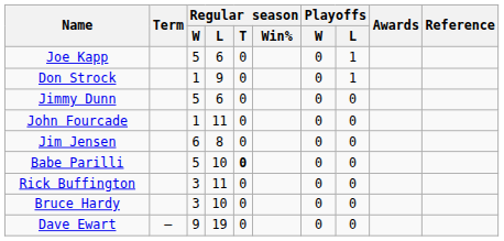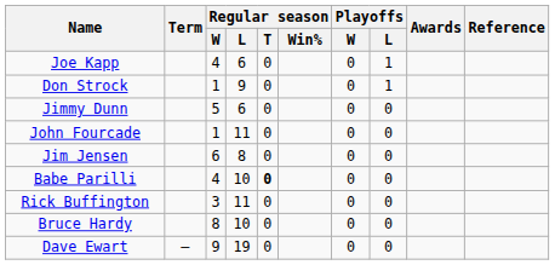 <table class="wikitable">
 <tr>
 <th rowspan="2" style="width:140px;">Name</th>
 <th rowspan="2">Term</th>
 <th colspan="4">Regular season</th>
 <th colspan="2">Playoffs</th>
 <th rowspan="2">Awards</th>
 <th rowspan="2">Reference</th>
 </tr>
 <tr>
 <th>W</th>
 <th>L</th>
 <th>T</th>
 <th>Win%</th>
 <th>W</th>
 <th>L</th>
 </tr>
 <tr>
 <td style="text-align:center;"><a href='#'>Joe Kapp</a></td>
 <td style="text-align:center;"></td>
-<td style="text-align:center;">5</td>
+<td style="text-align:center;">4</td>
 <td style="text-align:center;">6</td>
 <td style="text-align:center;">0</td>
 <td style="text-align:center;"></td>
 <td style="text-align:center;">0</td>
 <td style="text-align:center;">1</td>
 <td style="text-align:center;"></td>
 <td style="text-align:center;"></td>
 </tr>
 <tr>
 <td style="text-align:center;"><a href='#'>Don Strock</a></td>
 <td style="text-align:center;"></td>
 <td style="text-align:center;">1</td>
 <td style="text-align:center;">9</td>
 <td style="text-align:center;">0</td>
 <td style="text-align:center;"></td>
 <td style="text-align:center;">0</td>
 <td style="text-align:center;">1</td>
 <td style="text-align:center;"></td>
 <td style="text-align:center;"></td>
 </tr>
 <tr>
 <td style="text-align:center;"><a href='#'>Jimmy Dunn</a></td>
 <td style="text-align:center;"></td>
 <td style="text-align:center;">5</td>
 <td style="text-align:center;">6</td>
 <td style="text-align:center;">0</td>
 <td style="text-align:center;"></td>
 <td style="text-align:center;">0</td>
 <td style="text-align:center;">0</td>
 <td style="text-align:center;"></td>
 <td style="text-align:center;"></td>
 </tr>
 <tr>
 <td style="text-align:center;"><a href='#'>John Fourcade</a></td>
 <td style="text-align:center;"></td>
 <td style="text-align:center;">1</td>
 <td style="text-align:center;">11</td>
 <td style="text-align:center;">0</td>
 <td style="text-align:center;"></td>
 <td style="text-align:center;">0</td>
 <td style="text-align:center;">0</td>
 <td style="text-align:center;"></td>
 <td style="text-align:center;"></td>
 </tr>
 <tr>
 <td style="text-align:center;"><a href='#'>Jim Jensen</a></td>
 <td style="text-align:center;"></td>
 <td style="text-align:center;">6</td>
 <td style="text-align:center;">8</td>
 <td style="text-align:center;">0</td>
 <td style="text-align:center;"></td>
 <td style="text-align:center;">0</td>
 <td style="text-align:center;">0</td>
 <td style="text-align:center;"></td>
 <td style="text-align:center;"></td>
 </tr>
 <tr>
 <td style="text-align:center;"><a href='#'>Babe Parilli</a></td>
 <td style="text-align:center;"></td>
-<td style="text-align:center;">5</td>
+<td style="text-align:center;">4</td>
 <td style="text-align:center;">10</td>
 <td style="text-align:center;"><strong>0</strong></td>
 <td style="text-align:center;"></td>
 <td style="text-align:center;">0</td>
 <td style="text-align:center;">0</td>
 <td style="text-align:center;"></td>
 <td style="text-align:center;"></td>
 </tr>
 <tr>
 <td style="text-align:center;"><a href='#'>Rick Buffington</a></td>
 <td style="text-align:center;"></td>
 <td style="text-align:center;">3</td>
 <td style="text-align:center;">11</td>
 <td style="text-align:center;">0</td>
 <td style="text-align:center;"></td>
 <td style="text-align:center;">0</td>
 <td style="text-align:center;">0</td>
 <td style="text-align:center;"></td>
 <td style="text-align:center;"></td>
 </tr>
 <tr>
 <td style="text-align:center;"><a href='#'>Bruce Hardy</a></td>
 <td style="text-align:center;"></td>
-<td style="text-align:center;">3</td>
+<td style="text-align:center;">8</td>
 <td style="text-align:center;">10</td>
 <td style="text-align:center;">0</td>
 <td style="text-align:center;"></td>
 <td style="text-align:center;">0</td>
 <td style="text-align:center;">0</td>
 <td style="text-align:center;"></td>
 <td style="text-align:center;"></td>
 </tr>
 <tr>
 <td style="text-align:center;"><a href='#'>Dave Ewart</a></td>
 <td style="text-align:center;">–</td>
 <td style="text-align:center;">9</td>
 <td style="text-align:center;">19</td>
 <td style="text-align:center;">0</td>
 <td style="text-align:center;"></td>
 <td style="text-align:center;">0</td>
 <td style="text-align:center;">0</td>
 <td style="text-align:center;"></td>
 <td style="text-align:center;"></td>
 </tr>
 </table>
